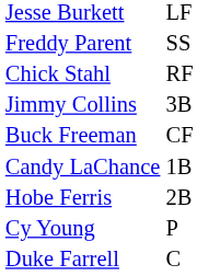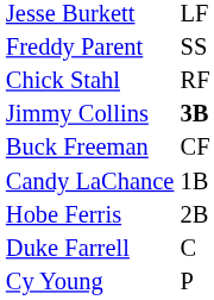 <table>
 <tr>
 <td><a href='#'>Jesse Burkett</a></td>
 <td>LF</td>
 </tr>
 <tr>
 <td><a href='#'>Freddy Parent</a></td>
 <td>SS</td>
 </tr>
 <tr>
 <td><a href='#'>Chick Stahl</a></td>
 <td>RF</td>
 </tr>
 <tr>
 <td><a href='#'>Jimmy Collins</a></td>
-<td>3B</td>
+<td><strong>3B</strong></td>
 </tr>
 <tr>
 <td><a href='#'>Buck Freeman</a></td>
 <td>CF</td>
 </tr>
 <tr>
 <td><a href='#'>Candy LaChance</a></td>
 <td>1B</td>
 </tr>
 <tr>
 <td><a href='#'>Hobe Ferris</a></td>
 <td>2B</td>
 </tr>
 <tr>
+<td><a href='#'>Duke Farrell</a></td>
+<td>C</td>
+</tr>
+<tr>
 <td><a href='#'>Cy Young</a></td>
 <td>P</td>
 </tr>
-<tr>
-<td><a href='#'>Duke Farrell</a></td>
-<td>C</td>
-</tr>
 </table>
